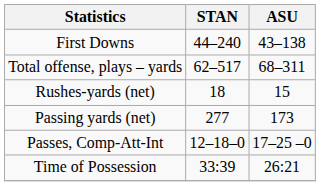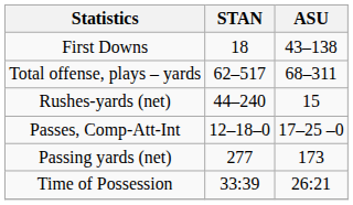 <table class="wikitable" style="text-align: center;">
 <tr>
 <th>Statistics</th>
 <th>STAN</th>
 <th>ASU</th>
 </tr>
 <tr>
 <td>First Downs</td>
-<td>44–240</td>
+<td>18</td>
 <td>43–138</td>
 </tr>
 <tr>
 <td>Total offense, plays – yards</td>
 <td>62–517</td>
 <td>68–311</td>
 </tr>
 <tr>
 <td>Rushes-yards (net)</td>
-<td>18</td>
+<td>44–240</td>
 <td>15</td>
+</tr>
+<tr>
+<td>Passes, Comp-Att-Int</td>
+<td>12–18–0</td>
+<td>17–25 –0</td>
 </tr>
 <tr>
 <td>Passing yards (net)</td>
 <td>277</td>
 <td>173</td>
-</tr>
-<tr>
-<td>Passes, Comp-Att-Int</td>
-<td>12–18–0</td>
-<td>17–25 –0</td>
 </tr>
 <tr>
 <td>Time of Possession</td>
 <td>33:39</td>
 <td>26:21</td>
 </tr>
 <tr>
 </tr>
 </table>
